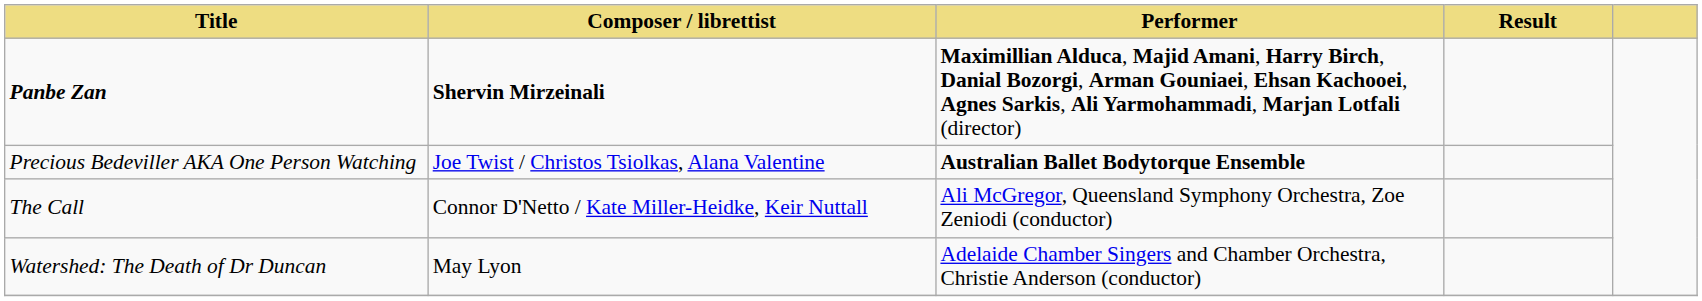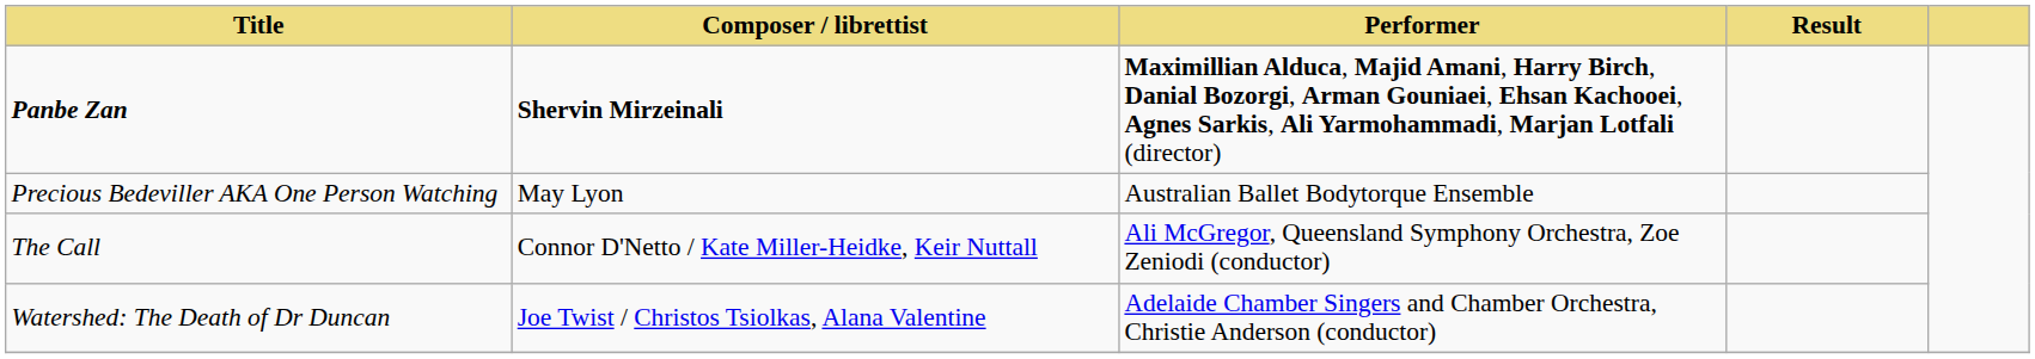 <table class="wikitable" width=100%>
 <tr>
 <th style="width:25%;background:#EEDD82;">Title</th>
 <th style="width:30%;background:#EEDD82;">Composer / librettist</th>
 <th style="width:30%;background:#EEDD82;">Performer</th>
 <th style="width:10%;background:#EEDD82;">Result</th>
 <th style="width:5%;background:#EEDD82;"></th>
 </tr>
 <tr>
 <td><strong><em>Panbe Zan</em></strong></td>
 <td><strong>Shervin Mirzeinali</strong></td>
 <td><strong>Maximillian Alduca</strong>, <strong>Majid Amani</strong>, <strong>Harry Birch</strong>, <strong>Danial Bozorgi</strong>, <strong>Arman Gouniaei</strong>, <strong>Ehsan Kachooei</strong>, <strong>Agnes Sarkis</strong>, <strong>Ali Yarmohammadi</strong>, <strong>Marjan Lotfali</strong> (director)</td>
 <td></td>
 <td rowspan="4"></td>
 </tr>
 <tr>
 <td><em>Precious Bedeviller AKA One Person Watching</em></td>
-<td><a href='#'>Joe Twist</a> / <a href='#'>Christos Tsiolkas</a>, <a href='#'>Alana Valentine</a></td>
-<td><strong>Australian Ballet Bodytorque Ensemble</strong></td>
+<td>May Lyon</td>
+<td>Australian Ballet Bodytorque Ensemble</td>
 <td></td>
 </tr>
 <tr>
 <td><em>The Call</em></td>
 <td>Connor D'Netto / <a href='#'>Kate Miller-Heidke</a>, <a href='#'>Keir Nuttall</a></td>
 <td><a href='#'>Ali McGregor</a>, Queensland Symphony Orchestra, Zoe Zeniodi (conductor)</td>
 <td></td>
 </tr>
 <tr>
 <td><em>Watershed: The Death of Dr Duncan</em></td>
-<td>May Lyon</td>
+<td><a href='#'>Joe Twist</a> / <a href='#'>Christos Tsiolkas</a>, <a href='#'>Alana Valentine</a></td>
 <td><a href='#'>Adelaide Chamber Singers</a> and Chamber Orchestra, Christie Anderson (conductor)</td>
 <td></td>
 </tr>
 <tr>
 </tr>
 </table>
